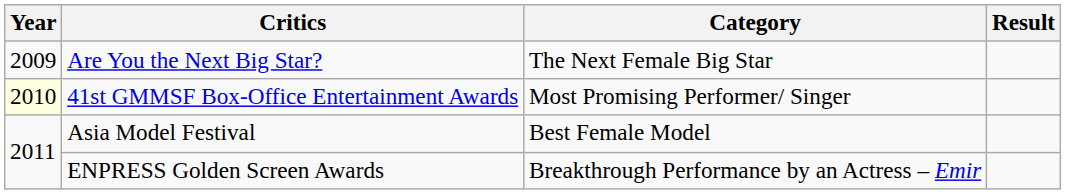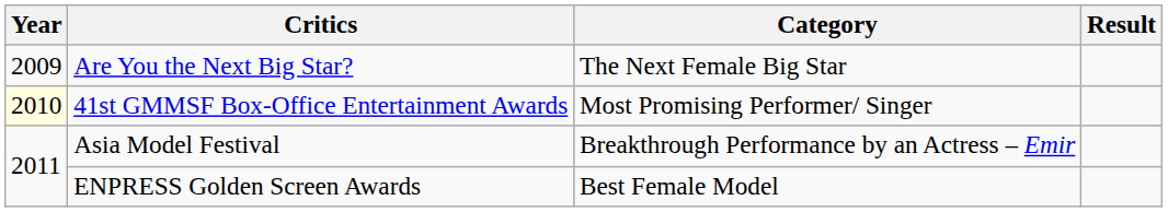 <table class="wikitable">
 <tr>
 <th>Year</th>
 <th>Critics</th>
 <th>Category</th>
 <th>Result</th>
 </tr>
 <tr>
 <td>2009</td>
 <td><a href='#'>Are You the Next Big Star?</a></td>
 <td>The Next Female Big Star</td>
 <td></td>
 </tr>
 <tr>
 <td style="background: lightyellow;">2010</td>
 <td><a href='#'>41st GMMSF Box-Office Entertainment Awards</a></td>
 <td>Most Promising Performer/ Singer</td>
 <td></td>
 </tr>
 <tr>
 <td rowspan=2>2011</td>
 <td>Asia Model Festival</td>
-<td>Best Female Model</td>
+<td>Breakthrough Performance by an Actress – <em><a href='#'>Emir</a></em></td>
 <td></td>
 </tr>
 <tr>
 <td>ENPRESS Golden Screen Awards</td>
-<td>Breakthrough Performance by an Actress – <em><a href='#'>Emir</a></em></td>
+<td>Best Female Model</td>
 <td></td>
 </tr>
 </table>
